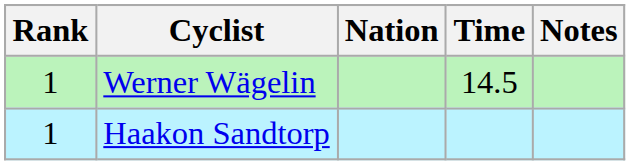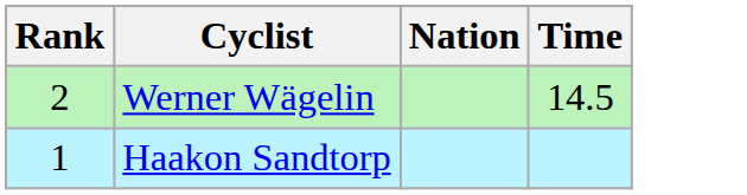 <table class="wikitable sortable" style="text-align:center">
 <tr>
 <th>Rank</th>
 <th>Cyclist</th>
 <th>Nation</th>
 <th>Time</th>
-<th>Notes</th>
 </tr>
 <tr style="background:#bbf3bb;">
-<td>1</td>
+<td>2</td>
 <td align=left><a href='#'>Werner Wägelin</a></td>
 <td align=left></td>
 <td>14.5</td>
-<td></td>
 </tr>
 <tr bgcolor=bbf3ff>
 <td>1</td>
 <td align=left><a href='#'>Haakon Sandtorp</a></td>
 <td align=left></td>
 <td></td>
-<td></td>
 </tr>
 </table>
